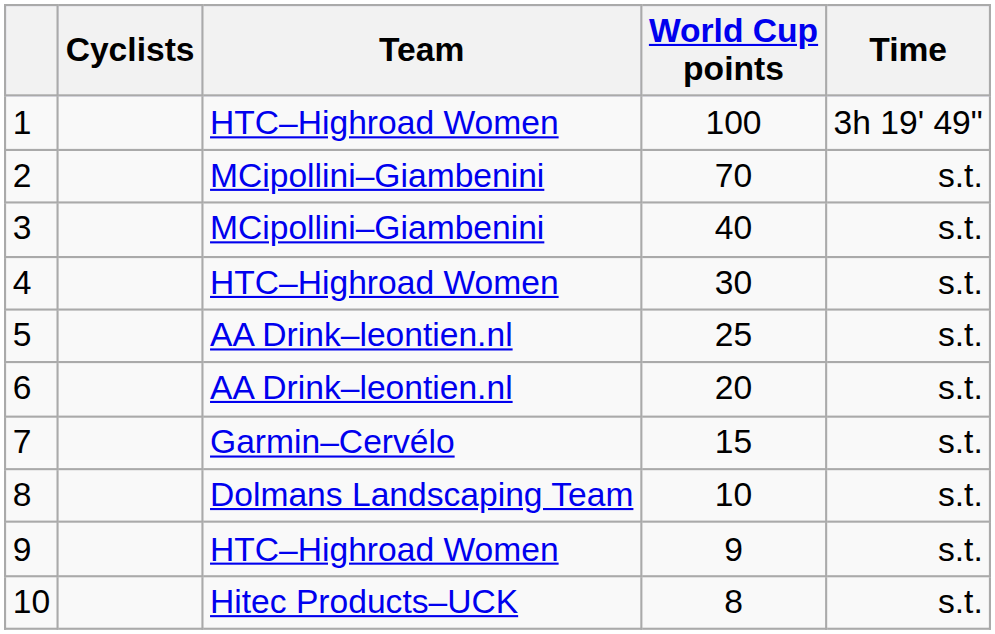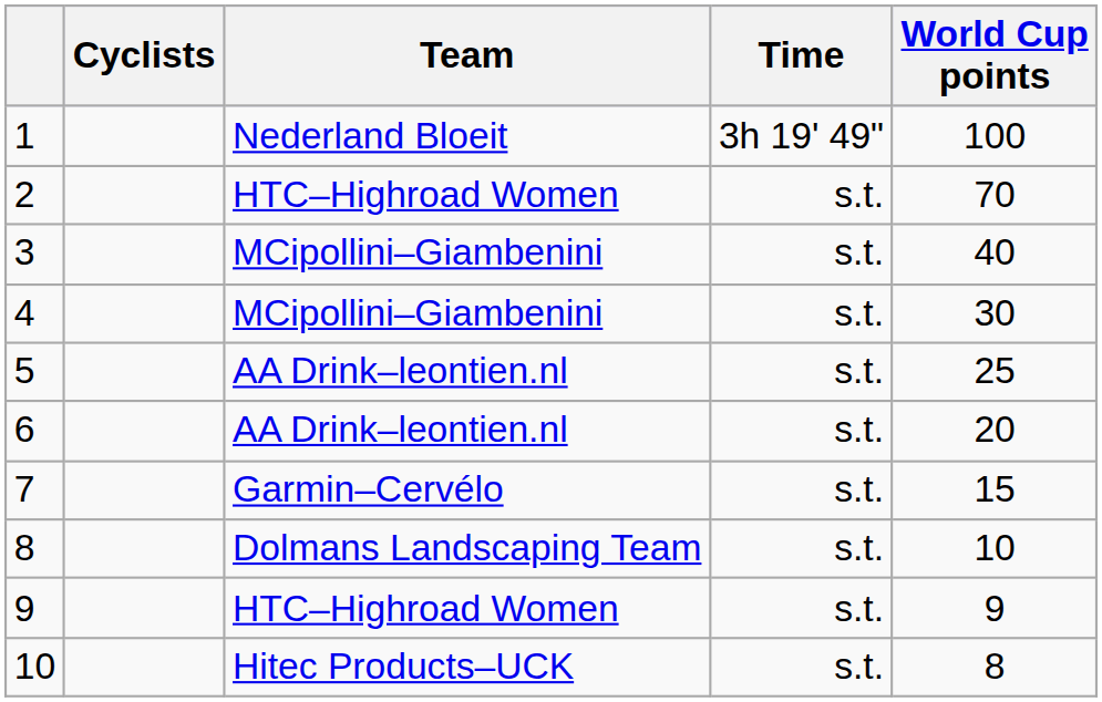 <table class="wikitable">
 <tr style="background:#ccccff;">
 <th></th>
 <th>Cyclists</th>
 <th>Team</th>
+<th>Time</th>
 <th><a href='#'>World Cup</a><br>points</th>
-<th>Time</th>
 </tr>
 <tr>
 <td>1</td>
 <td></td>
-<td><a href='#'>HTC–Highroad Women</a></td>
+<td><a href='#'>Nederland Bloeit</a></td>
+<td align="right">3h 19' 49"</td>
 <td align="center">100</td>
-<td align="right">3h 19' 49"</td>
 </tr>
 <tr>
 <td>2</td>
 <td></td>
-<td><a href='#'>MCipollini–Giambenini</a></td>
+<td><a href='#'>HTC–Highroad Women</a></td>
+<td align="right">s.t.</td>
 <td align="center">70</td>
-<td align="right">s.t.</td>
 </tr>
 <tr>
 <td>3</td>
 <td></td>
 <td><a href='#'>MCipollini–Giambenini</a></td>
+<td align="right">s.t.</td>
 <td align="center">40</td>
-<td align="right">s.t.</td>
 </tr>
 <tr>
 <td>4</td>
 <td></td>
-<td><a href='#'>HTC–Highroad Women</a></td>
+<td><a href='#'>MCipollini–Giambenini</a></td>
+<td align="right">s.t.</td>
 <td align="center">30</td>
-<td align="right">s.t.</td>
 </tr>
 <tr>
 <td>5</td>
 <td></td>
 <td><a href='#'>AA Drink–leontien.nl</a></td>
+<td align="right">s.t.</td>
 <td align="center">25</td>
-<td align="right">s.t.</td>
 </tr>
 <tr>
 <td>6</td>
 <td></td>
 <td><a href='#'>AA Drink–leontien.nl</a></td>
+<td align="right">s.t.</td>
 <td align="center">20</td>
-<td align="right">s.t.</td>
 </tr>
 <tr>
 <td>7</td>
 <td></td>
 <td><a href='#'>Garmin–Cervélo</a></td>
+<td align="right">s.t.</td>
 <td align="center">15</td>
-<td align="right">s.t.</td>
 </tr>
 <tr>
 <td>8</td>
 <td></td>
 <td><a href='#'>Dolmans Landscaping Team</a></td>
+<td align="right">s.t.</td>
 <td align="center">10</td>
-<td align="right">s.t.</td>
 </tr>
 <tr>
 <td>9</td>
 <td></td>
 <td><a href='#'>HTC–Highroad Women</a></td>
+<td align="right">s.t.</td>
 <td align="center">9</td>
-<td align="right">s.t.</td>
 </tr>
 <tr>
 <td>10</td>
 <td></td>
 <td><a href='#'>Hitec Products–UCK</a></td>
+<td align="right">s.t.</td>
 <td align="center">8</td>
-<td align="right">s.t.</td>
 </tr>
 </table>
